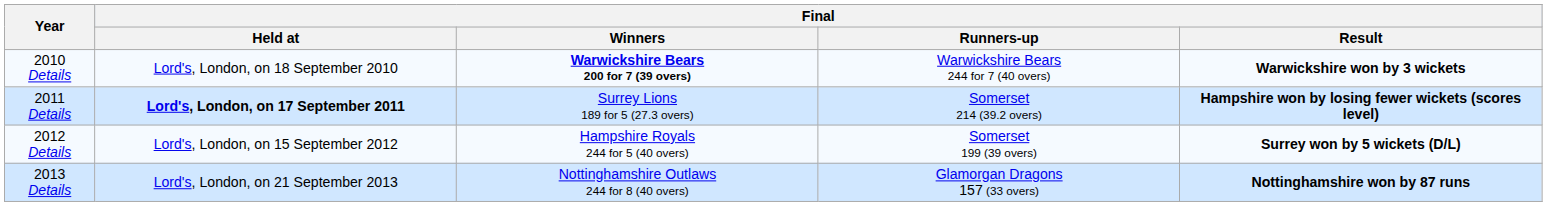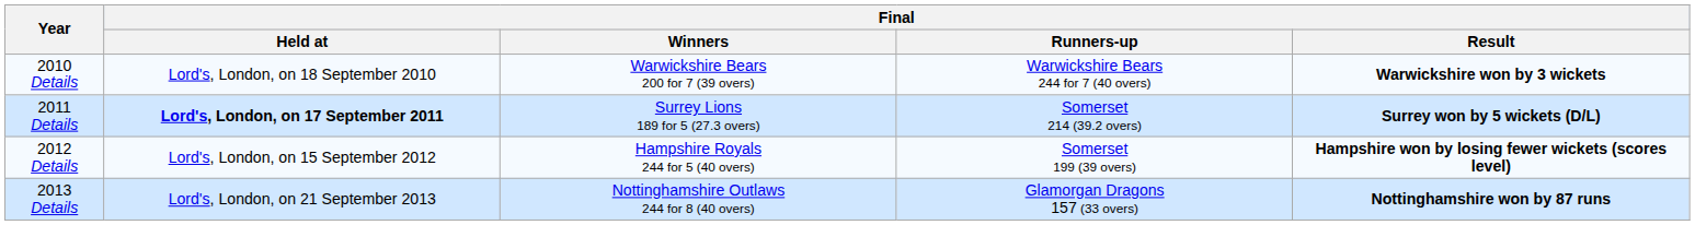 <table class="wikitable" style="border-collapse:collapse; font-size:90%;">
 <tr bgcolor=#C1D8FF>
 <th rowspan=2 width=5%>Year</th>
 <th colspan=4>Final</th>
 </tr>
 <tr bgcolor=#EFEFEF>
 <th width=20%>Held at</th>
 <th width=20%>Winners</th>
 <th width=20%>Runners-up</th>
 <th width=20%>Result</th>
 </tr>
 <tr align=center bgcolor=#F5FAFF>
 <td>2010<br><em><a href='#'>Details</a></em></td>
 <td><a href='#'>Lord's</a>, London, on 18 September 2010</td>
-<td><strong><a href='#'>Warwickshire Bears</a><br><small>200 for 7 (39 overs)</small></strong></td>
+<td><a href='#'>Warwickshire Bears</a><br><small>200 for 7 (39 overs)</small></td>
 <td><a href='#'>Warwickshire Bears</a><br><small>244 for 7 (40 overs)</small></td>
 <td><strong>Warwickshire won by 3 wickets</strong><br></td>
 </tr>
 <tr align=center bgcolor=#D0E7FF>
 <td>2011<br><em><a href='#'>Details</a></em></td>
 <td><strong><a href='#'>Lord's</a>, London, on 17 September 2011</strong></td>
 <td><a href='#'>Surrey Lions</a><br><small>189 for 5 (27.3 overs)</small></td>
 <td><a href='#'>Somerset</a><br><small>214 (39.2 overs)</small></td>
-<td><strong>Hampshire won by losing fewer wickets (scores level)</strong><br></td>
+<td><strong>Surrey won by 5 wickets (D/L)</strong><br></td>
 </tr>
 <tr align=center bgcolor=#F5FAFF>
 <td>2012<br><em><a href='#'>Details</a></em></td>
 <td><a href='#'>Lord's</a>, London, on 15 September 2012</td>
 <td><a href='#'>Hampshire Royals</a><br><small>244 for 5 (40 overs)</small></td>
 <td><a href='#'>Somerset</a><br><small>199 (39 overs)</small></td>
-<td><strong>Surrey won by 5 wickets (D/L)</strong><br></td>
+<td><strong>Hampshire won by losing fewer wickets (scores level)</strong><br></td>
 </tr>
 <tr align="center" bgcolor="#D0E7FF">
 <td>2013<br><em><a href='#'>Details</a></em></td>
 <td><a href='#'>Lord's</a>, London, on 21 September 2013</td>
 <td><a href='#'>Nottinghamshire Outlaws</a><br><small>244 for 8 (40 overs)</small></td>
 <td><a href='#'>Glamorgan Dragons</a><br>157<small> (33 overs)</small></td>
 <td><strong>Nottinghamshire won by 87 runs</strong><br></td>
 </tr>
 </table>
